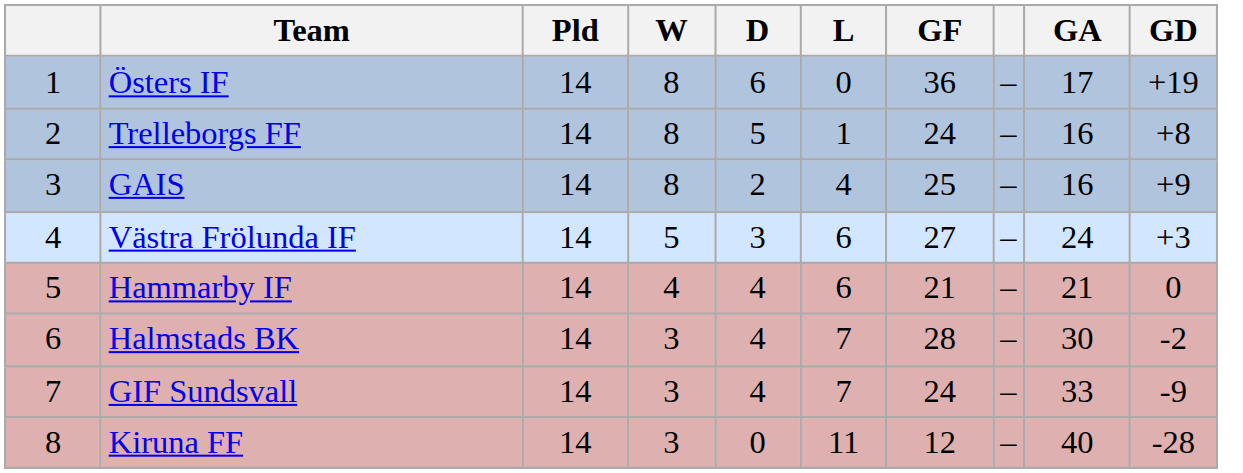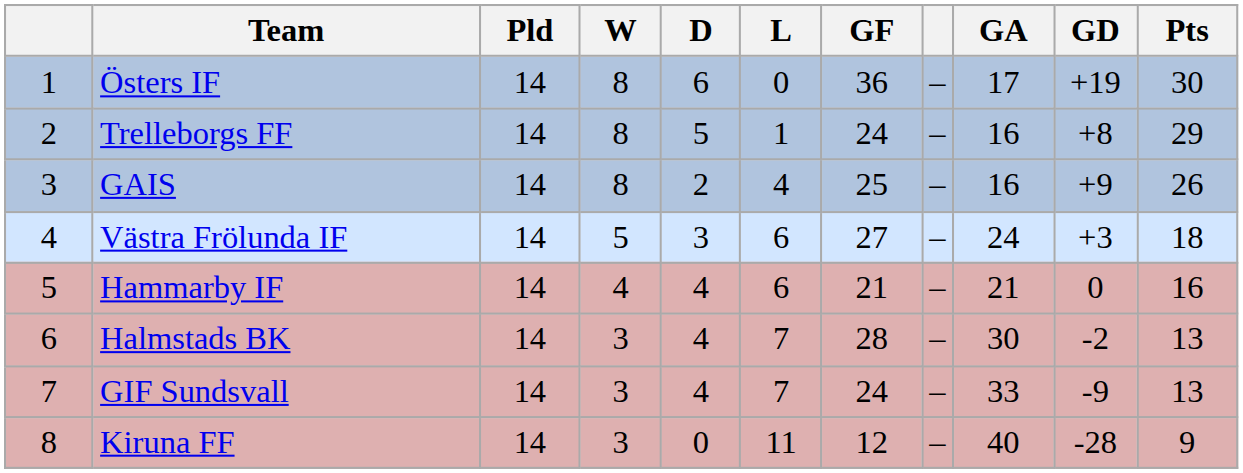 <table class="wikitable" style="text-align: center">
 <tr>
 <th style="width: 40px;"></th>
 <th style="width: 200px;">Team</th>
 <th style="width: 45px;">Pld</th>
 <th style="width: 35px;">W</th>
 <th style="width: 35px;">D</th>
 <th style="width: 35px;">L</th>
 <th style="width: 45px;">GF</th>
 <th></th>
 <th style="width: 45px;">GA</th>
 <th style="width: 35px;">GD</th>
+<th style="width: 45px;">Pts</th>
 </tr>
 <tr style="background: #b0c4de">
 <td>1</td>
 <td style="text-align: left;"><a href='#'>Östers IF</a></td>
 <td>14</td>
 <td>8</td>
 <td>6</td>
 <td>0</td>
 <td>36</td>
 <td>–</td>
 <td>17</td>
 <td>+19</td>
+<td>30</td>
 </tr>
 <tr style="background: #b0c4de">
 <td>2</td>
 <td style="text-align: left;"><a href='#'>Trelleborgs FF</a></td>
 <td>14</td>
 <td>8</td>
 <td>5</td>
 <td>1</td>
 <td>24</td>
 <td>–</td>
 <td>16</td>
 <td>+8</td>
+<td>29</td>
 </tr>
 <tr style="background: #b0c4de">
 <td>3</td>
 <td style="text-align: left;"><a href='#'>GAIS</a></td>
 <td>14</td>
 <td>8</td>
 <td>2</td>
 <td>4</td>
 <td>25</td>
 <td>–</td>
 <td>16</td>
 <td>+9</td>
+<td>26</td>
 </tr>
 <tr style="background: #d2e6ff">
 <td>4</td>
 <td style="text-align: left;"><a href='#'>Västra Frölunda IF</a></td>
 <td>14</td>
 <td>5</td>
 <td>3</td>
 <td>6</td>
 <td>27</td>
 <td>–</td>
 <td>24</td>
 <td>+3</td>
+<td>18</td>
 </tr>
 <tr style="background: #deb0b0">
 <td>5</td>
 <td style="text-align: left;"><a href='#'>Hammarby IF</a></td>
 <td>14</td>
 <td>4</td>
 <td>4</td>
 <td>6</td>
 <td>21</td>
 <td>–</td>
 <td>21</td>
 <td>0</td>
+<td>16</td>
 </tr>
 <tr style="background: #deb0b0">
 <td>6</td>
 <td style="text-align: left;"><a href='#'>Halmstads BK</a></td>
 <td>14</td>
 <td>3</td>
 <td>4</td>
 <td>7</td>
 <td>28</td>
 <td>–</td>
 <td>30</td>
 <td>-2</td>
+<td>13</td>
 </tr>
 <tr style="background: #deb0b0">
 <td>7</td>
 <td style="text-align: left;"><a href='#'>GIF Sundsvall</a></td>
 <td>14</td>
 <td>3</td>
 <td>4</td>
 <td>7</td>
 <td>24</td>
 <td>–</td>
 <td>33</td>
 <td>-9</td>
+<td>13</td>
 </tr>
 <tr style="background: #deb0b0">
 <td>8</td>
 <td style="text-align: left;"><a href='#'>Kiruna FF</a></td>
 <td>14</td>
 <td>3</td>
 <td>0</td>
 <td>11</td>
 <td>12</td>
 <td>–</td>
 <td>40</td>
 <td>-28</td>
+<td>9</td>
 </tr>
 </table>
